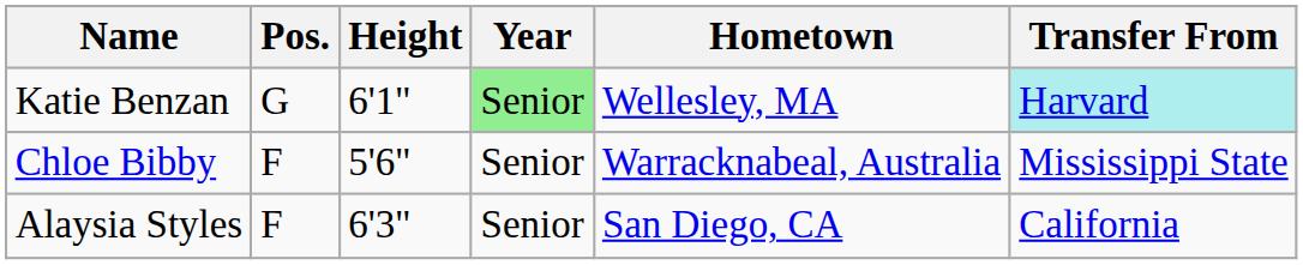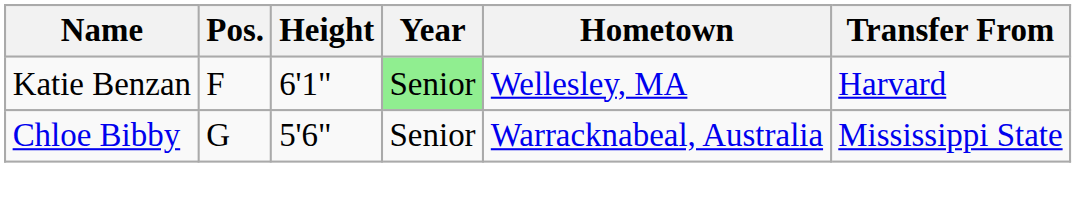 <table class="wikitable sortable" border="1">
 <tr>
 <th>Name</th>
 <th>Pos.</th>
 <th>Height</th>
 <th>Year</th>
 <th>Hometown</th>
 <th class="unsortable">Transfer From</th>
 </tr>
 <tr>
 <td>Katie Benzan</td>
-<td>G</td>
+<td>F</td>
 <td>6'1"</td>
 <td style="background: lightgreen;">Senior</td>
 <td><a href='#'>Wellesley, MA</a></td>
-<td style="background: paleturquoise;"><a href='#'>Harvard</a></td>
+<td><a href='#'>Harvard</a></td>
 </tr>
 <tr>
 <td><a href='#'>Chloe Bibby</a></td>
-<td>F</td>
+<td>G</td>
 <td>5'6"</td>
 <td>Senior</td>
 <td><a href='#'>Warracknabeal, Australia</a></td>
 <td><a href='#'>Mississippi State</a></td>
 </tr>
-<tr>
-<td>Alaysia Styles</td>
-<td>F</td>
-<td>6'3"</td>
-<td>Senior</td>
-<td><a href='#'>San Diego, CA</a></td>
-<td><a href='#'>California</a></td>
-</tr>
 </table>
